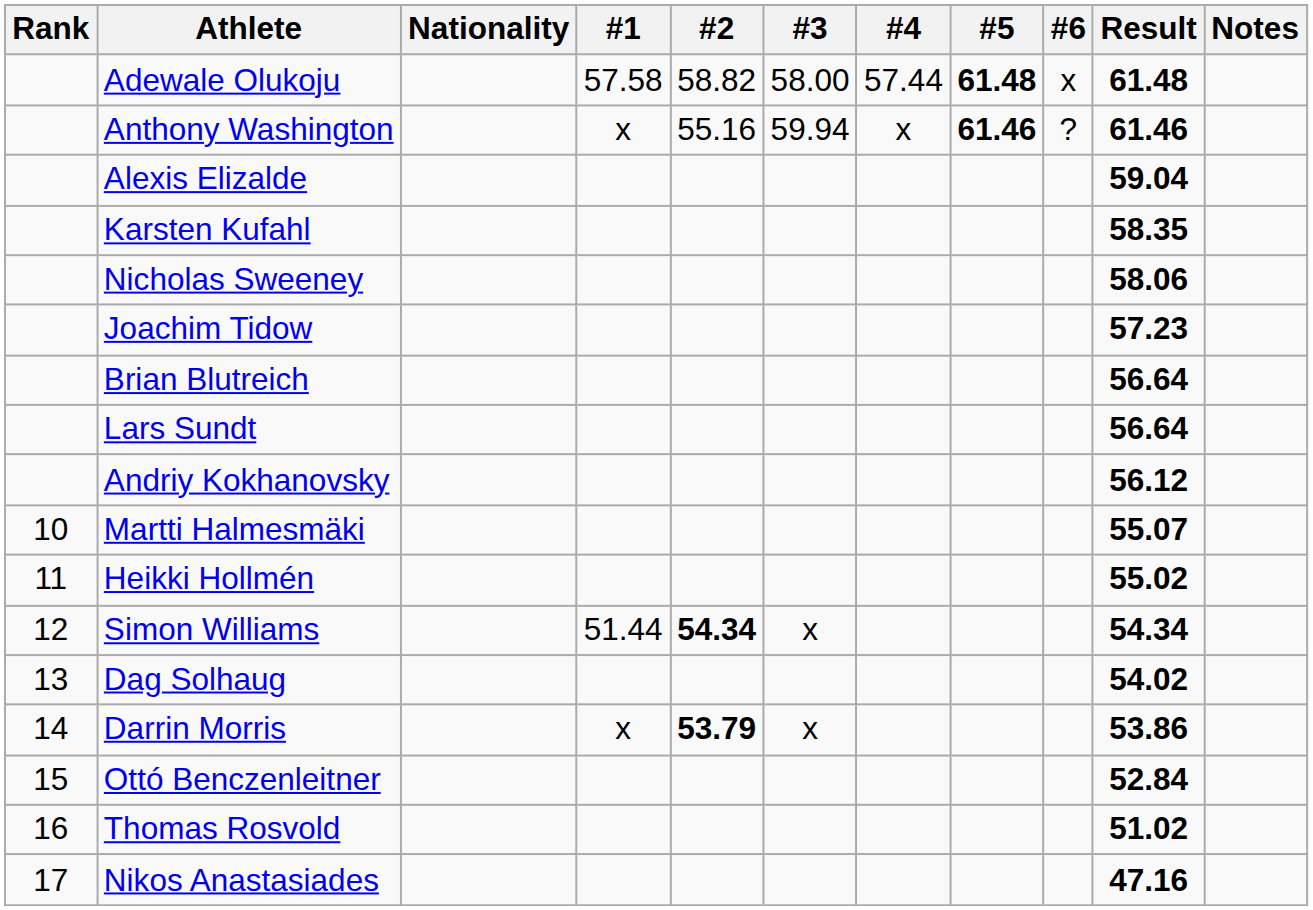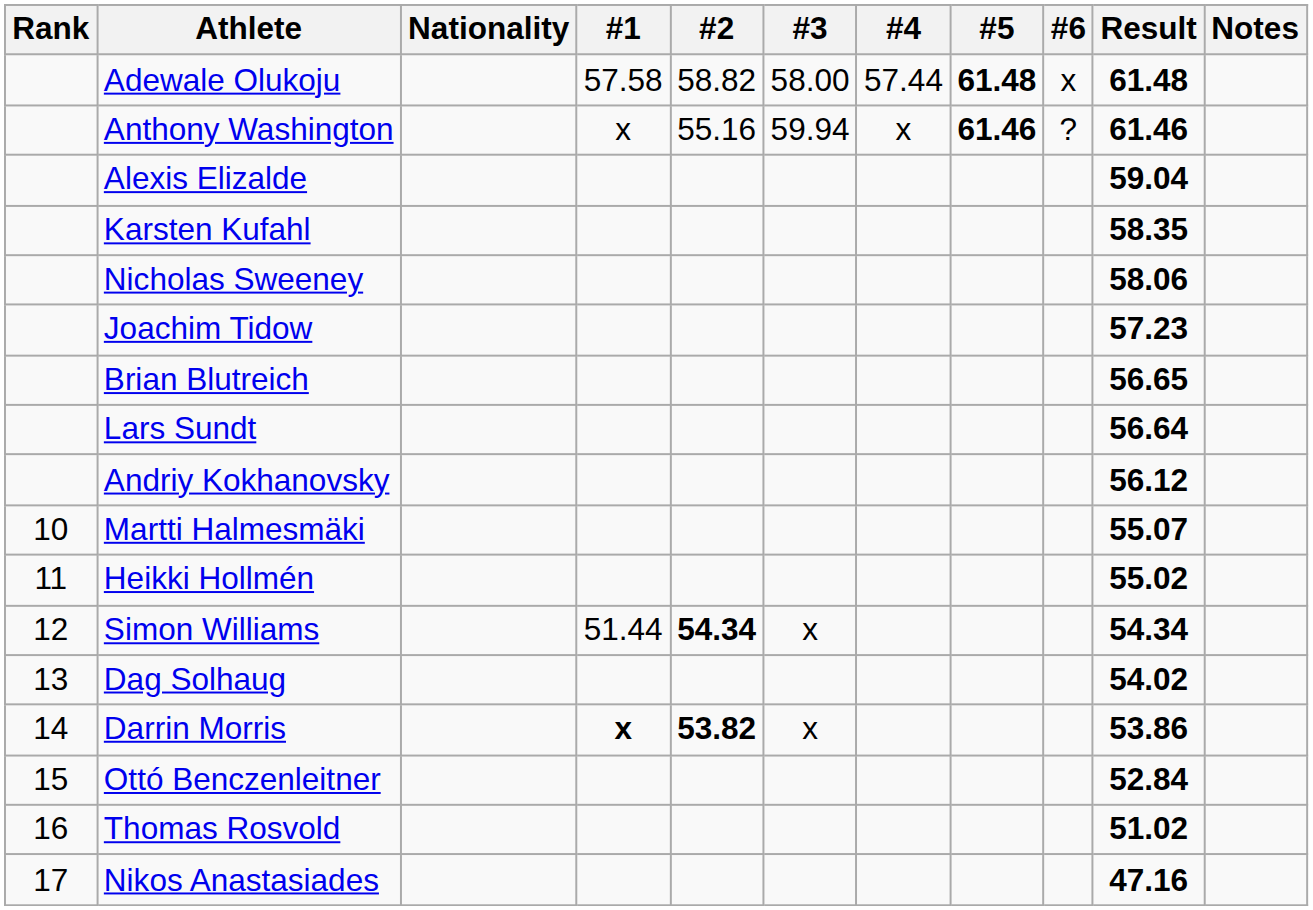 <table class="wikitable sortable" style="text-align:center">
 <tr>
 <th>Rank</th>
 <th>Athlete</th>
 <th>Nationality</th>
 <th>#1</th>
 <th>#2</th>
 <th>#3</th>
 <th>#4</th>
 <th>#5</th>
 <th>#6</th>
 <th>Result</th>
 <th>Notes</th>
 </tr>
 <tr>
 <td></td>
 <td align=left><a href='#'>Adewale Olukoju</a></td>
 <td align=left></td>
 <td>57.58</td>
 <td>58.82</td>
 <td>58.00</td>
 <td>57.44</td>
 <td><strong>61.48</strong></td>
 <td>x</td>
 <td><strong>61.48</strong></td>
 <td></td>
 </tr>
 <tr>
 <td></td>
 <td align=left><a href='#'>Anthony Washington</a></td>
 <td align=left></td>
 <td>x</td>
 <td>55.16</td>
 <td>59.94</td>
 <td>x</td>
 <td><strong>61.46</strong></td>
 <td>?</td>
 <td><strong>61.46</strong></td>
 <td></td>
 </tr>
 <tr>
 <td></td>
 <td align=left><a href='#'>Alexis Elizalde</a></td>
 <td align=left></td>
 <td></td>
 <td></td>
 <td></td>
 <td></td>
 <td></td>
 <td></td>
 <td><strong>59.04</strong></td>
 <td></td>
 </tr>
 <tr>
 <td></td>
 <td align=left><a href='#'>Karsten Kufahl</a></td>
 <td align=left></td>
 <td></td>
 <td></td>
 <td></td>
 <td></td>
 <td></td>
 <td></td>
 <td><strong>58.35</strong></td>
 <td></td>
 </tr>
 <tr>
 <td></td>
 <td align=left><a href='#'>Nicholas Sweeney</a></td>
 <td align=left></td>
 <td></td>
 <td></td>
 <td></td>
 <td></td>
 <td></td>
 <td></td>
 <td><strong>58.06</strong></td>
 <td></td>
 </tr>
 <tr>
 <td></td>
 <td align=left><a href='#'>Joachim Tidow</a></td>
 <td align=left></td>
 <td></td>
 <td></td>
 <td></td>
 <td></td>
 <td></td>
 <td></td>
 <td><strong>57.23</strong></td>
 <td></td>
 </tr>
 <tr>
 <td></td>
 <td align=left><a href='#'>Brian Blutreich</a></td>
 <td align=left></td>
 <td></td>
 <td></td>
 <td></td>
 <td></td>
 <td></td>
 <td></td>
-<td><strong>56.64</strong></td>
+<td><strong>56.65</strong></td>
 <td></td>
 </tr>
 <tr>
 <td></td>
 <td align=left><a href='#'>Lars Sundt</a></td>
 <td align=left></td>
 <td></td>
 <td></td>
 <td></td>
 <td></td>
 <td></td>
 <td></td>
 <td><strong>56.64</strong></td>
 <td></td>
 </tr>
 <tr>
 <td></td>
 <td align=left><a href='#'>Andriy Kokhanovsky</a></td>
 <td align=left></td>
 <td></td>
 <td></td>
 <td></td>
 <td></td>
 <td></td>
 <td></td>
 <td><strong>56.12</strong></td>
 <td></td>
 </tr>
 <tr>
 <td>10</td>
 <td align=left><a href='#'>Martti Halmesmäki</a></td>
 <td align=left></td>
 <td></td>
 <td></td>
 <td></td>
 <td></td>
 <td></td>
 <td></td>
 <td><strong>55.07</strong></td>
 <td></td>
 </tr>
 <tr>
 <td>11</td>
 <td align=left><a href='#'>Heikki Hollmén</a></td>
 <td align=left></td>
 <td></td>
 <td></td>
 <td></td>
 <td></td>
 <td></td>
 <td></td>
 <td><strong>55.02</strong></td>
 <td></td>
 </tr>
 <tr>
 <td>12</td>
 <td align=left><a href='#'>Simon Williams</a></td>
 <td align=left></td>
 <td>51.44</td>
 <td><strong>54.34</strong></td>
 <td>x</td>
 <td></td>
 <td></td>
 <td></td>
 <td><strong>54.34</strong></td>
 <td></td>
 </tr>
 <tr>
 <td>13</td>
 <td align=left><a href='#'>Dag Solhaug</a></td>
 <td align=left></td>
 <td></td>
 <td></td>
 <td></td>
 <td></td>
 <td></td>
 <td></td>
 <td><strong>54.02</strong></td>
 <td></td>
 </tr>
 <tr>
 <td>14</td>
 <td align=left><a href='#'>Darrin Morris</a></td>
 <td align=left></td>
-<td>x</td>
-<td><strong>53.79</strong></td>
+<td><strong>x</strong></td>
+<td><strong>53.82</strong></td>
 <td>x</td>
 <td></td>
 <td></td>
 <td></td>
 <td><strong>53.86</strong></td>
 <td></td>
 </tr>
 <tr>
 <td>15</td>
 <td align=left><a href='#'>Ottó Benczenleitner</a></td>
 <td align=left></td>
 <td></td>
 <td></td>
 <td></td>
 <td></td>
 <td></td>
 <td></td>
 <td><strong>52.84</strong></td>
 <td></td>
 </tr>
 <tr>
 <td>16</td>
 <td align=left><a href='#'>Thomas Rosvold</a></td>
 <td align=left></td>
 <td></td>
 <td></td>
 <td></td>
 <td></td>
 <td></td>
 <td></td>
 <td><strong>51.02</strong></td>
 <td></td>
 </tr>
 <tr>
 <td>17</td>
 <td align=left><a href='#'>Nikos Anastasiades</a></td>
 <td align=left></td>
 <td></td>
 <td></td>
 <td></td>
 <td></td>
 <td></td>
 <td></td>
 <td><strong>47.16</strong></td>
 <td></td>
 </tr>
 </table>
